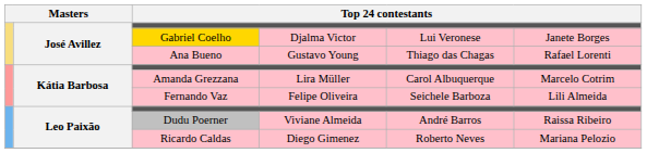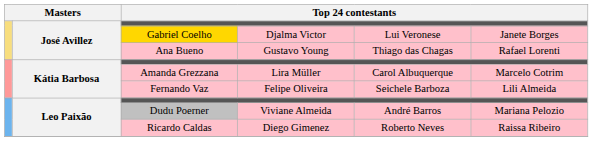 <table class="wikitable" style="text-align:center; font-size:100%; width:70%;">
 <tr>
 <th scope="col" width="15%" colspan=2>Masters</th>
 <th scope="col" width="60%" colspan=6>Top 24 contestants</th>
 </tr>
 <tr>
 <td scope="col" width="01%" rowspan=3 bgcolor=F8DE7E></td>
 <th scope="col" width="14%" rowspan=3>José Avillez</th>
 <td colspan=4 bgcolor=555555></td>
 </tr>
 <tr>
 <td bgcolor=FFD700 width="15%">Gabriel Coelho</td>
 <td bgcolor=FFC0CB width="15%">Djalma Victor</td>
 <td bgcolor=FFC0CB width="15%">Lui Veronese</td>
 <td bgcolor=FFC0CB width="15%">Janete Borges</td>
 </tr>
 <tr>
 <td bgcolor=FFC0CB>Ana Bueno</td>
 <td bgcolor=FFC0CB>Gustavo Young</td>
 <td bgcolor=FFC0CB>Thiago das Chagas</td>
 <td bgcolor=FFC0CB>Rafael Lorenti</td>
 </tr>
 <tr>
 <td rowspan=3 bgcolor=FF9999></td>
 <th rowspan=3>Kátia Barbosa</th>
 <td colspan=4 bgcolor=555555></td>
 </tr>
 <tr>
 <td bgcolor=FFC0CB>Amanda Grezzana</td>
 <td bgcolor=FFC0CB>Lira Müller</td>
 <td bgcolor=FFC0CB>Carol Albuquerque</td>
 <td bgcolor=FFC0CB>Marcelo Cotrim</td>
 </tr>
 <tr>
 <td bgcolor=FFC0CB>Fernando Vaz</td>
 <td bgcolor=FFC0CB>Felipe Oliveira</td>
 <td bgcolor=FFC0CB>Seichele Barboza</td>
 <td bgcolor=FFC0CB>Lili Almeida</td>
 </tr>
 <tr>
 <td rowspan=3 bgcolor=6CB4EE></td>
 <th rowspan=3>Leo Paixão</th>
 <td colspan=4 bgcolor=555555></td>
 </tr>
 <tr>
 <td bgcolor=C0C0C0>Dudu Poerner</td>
 <td bgcolor=FFC0CB>Viviane Almeida</td>
 <td bgcolor=FFC0CB>André Barros</td>
-<td bgcolor=FFC0CB>Raissa Ribeiro</td>
+<td bgcolor=FFC0CB>Mariana Pelozio</td>
 </tr>
 <tr>
 <td bgcolor=FFC0CB>Ricardo Caldas</td>
 <td bgcolor=FFC0CB>Diego Gimenez</td>
 <td bgcolor=FFC0CB>Roberto Neves</td>
-<td bgcolor=FFC0CB>Mariana Pelozio</td>
+<td bgcolor=FFC0CB>Raissa Ribeiro</td>
 </tr>
 <tr>
 </tr>
 </table>
